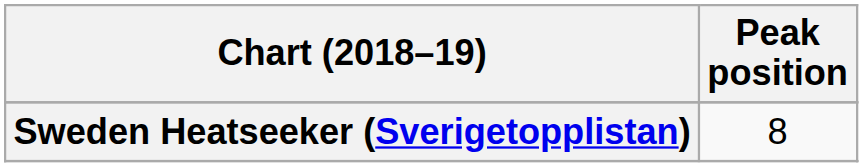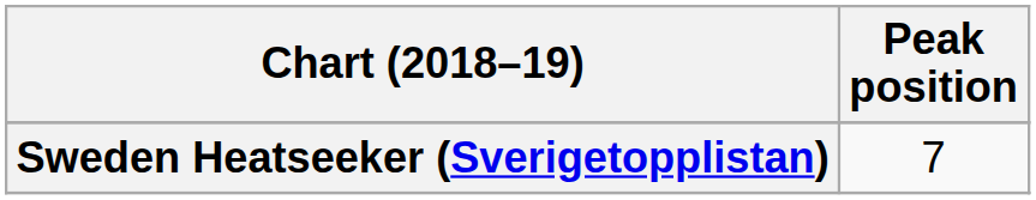 <table class="wikitable sortable plainrowheaders" style="text-align:left;">
 <tr>
 <th scope="col">Chart (2018–19)</th>
 <th scope="col">Peak<br>position</th>
 </tr>
 <tr>
 </tr>
 <tr>
 </tr>
 <tr>
 <th scope="row">Sweden Heatseeker (<a href='#'>Sverigetopplistan</a>)</th>
-<td align="center">8</td>
+<td align="center">7</td>
 </tr>
 <tr>
 </tr>
 <tr>
 </tr>
 <tr>
 </tr>
 <tr>
 </tr>
 <tr>
 </tr>
 </table>
